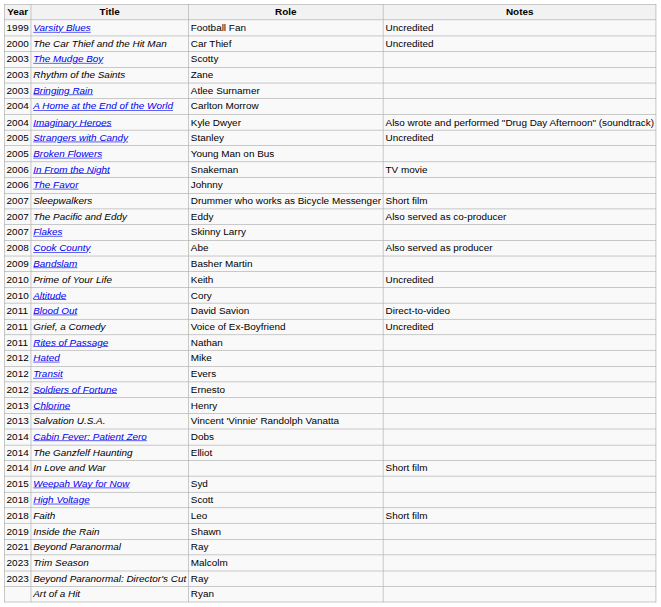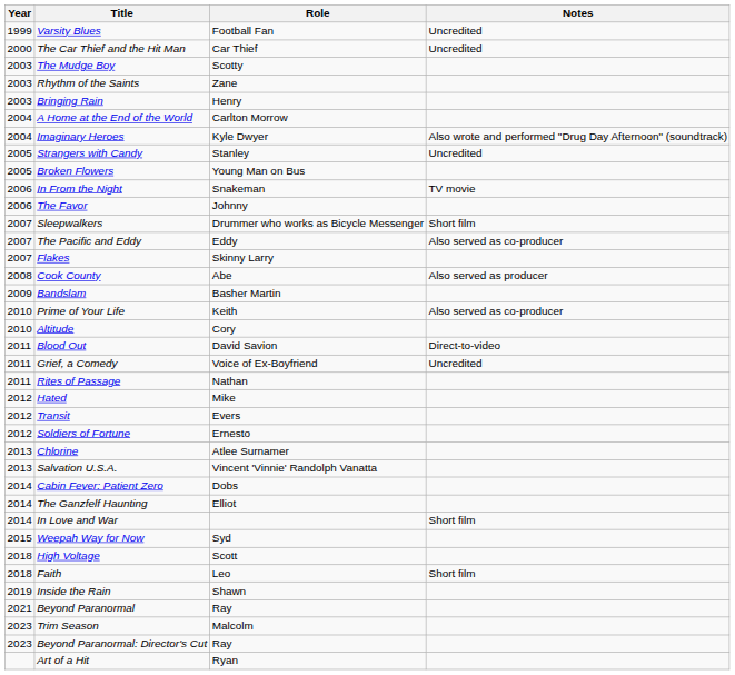 <table class="wikitable sortable">
 <tr>
 <th>Year</th>
 <th>Title</th>
 <th>Role</th>
 <th>Notes</th>
 </tr>
 <tr>
 <td>1999</td>
 <td><em><a href='#'>Varsity Blues</a></em></td>
 <td>Football Fan</td>
 <td>Uncredited</td>
 </tr>
 <tr>
 <td>2000</td>
 <td><em>The Car Thief and the Hit Man</em></td>
 <td>Car Thief</td>
 <td>Uncredited</td>
 </tr>
 <tr>
 <td>2003</td>
 <td><em><a href='#'>The Mudge Boy</a></em></td>
 <td>Scotty</td>
 <td></td>
 </tr>
 <tr>
 <td>2003</td>
 <td><em>Rhythm of the Saints</em></td>
 <td>Zane</td>
 <td></td>
 </tr>
 <tr>
 <td>2003</td>
 <td><em><a href='#'>Bringing Rain</a></em></td>
-<td>Atlee Surnamer</td>
+<td>Henry</td>
 <td></td>
 </tr>
 <tr>
 <td>2004</td>
 <td><em><a href='#'>A Home at the End of the World</a></em></td>
 <td>Carlton Morrow</td>
 <td></td>
 </tr>
 <tr>
 <td>2004</td>
 <td><em><a href='#'>Imaginary Heroes</a></em></td>
 <td>Kyle Dwyer</td>
 <td>Also wrote and performed "Drug Day Afternoon" (soundtrack)</td>
 </tr>
 <tr>
 <td>2005</td>
 <td><em><a href='#'>Strangers with Candy</a></em></td>
 <td>Stanley</td>
 <td>Uncredited</td>
 </tr>
 <tr>
 <td>2005</td>
 <td><em><a href='#'>Broken Flowers</a></em></td>
 <td>Young Man on Bus</td>
 <td></td>
 </tr>
 <tr>
 <td>2006</td>
 <td><em><a href='#'>In From the Night</a></em></td>
 <td>Snakeman</td>
 <td>TV movie</td>
 </tr>
 <tr>
 <td>2006</td>
 <td><em><a href='#'>The Favor</a></em></td>
 <td>Johnny</td>
 <td></td>
 </tr>
 <tr>
 <td>2007</td>
 <td><em>Sleepwalkers</em></td>
 <td>Drummer who works as Bicycle Messenger</td>
 <td>Short film</td>
 </tr>
 <tr>
 <td>2007</td>
 <td><em>The Pacific and Eddy</em></td>
 <td>Eddy</td>
 <td>Also served as co-producer</td>
 </tr>
 <tr>
 <td>2007</td>
 <td><em><a href='#'>Flakes</a></em></td>
 <td>Skinny Larry</td>
 <td></td>
 </tr>
 <tr>
 <td>2008</td>
 <td><em><a href='#'>Cook County</a></em></td>
 <td>Abe</td>
 <td>Also served as producer</td>
 </tr>
 <tr>
 <td>2009</td>
 <td><em><a href='#'>Bandslam</a></em></td>
 <td>Basher Martin</td>
 <td></td>
 </tr>
 <tr>
 <td>2010</td>
 <td><em>Prime of Your Life</em></td>
 <td>Keith</td>
-<td>Uncredited</td>
+<td>Also served as co-producer</td>
 </tr>
 <tr>
 <td>2010</td>
 <td><em><a href='#'>Altitude</a></em></td>
 <td>Cory</td>
 <td></td>
 </tr>
 <tr>
 <td>2011</td>
 <td><em><a href='#'>Blood Out</a></em></td>
 <td>David Savion</td>
 <td>Direct-to-video</td>
 </tr>
 <tr>
 <td>2011</td>
 <td><em>Grief, a Comedy</em></td>
 <td>Voice of Ex-Boyfriend</td>
 <td>Uncredited</td>
 </tr>
 <tr>
 <td>2011</td>
 <td><em><a href='#'>Rites of Passage</a></em></td>
 <td>Nathan</td>
 <td></td>
 </tr>
 <tr>
 <td>2012</td>
 <td><em><a href='#'>Hated</a></em></td>
 <td>Mike</td>
 <td></td>
 </tr>
 <tr>
 <td>2012</td>
 <td><em><a href='#'>Transit</a></em></td>
 <td>Evers</td>
 <td></td>
 </tr>
 <tr>
 <td>2012</td>
 <td><em><a href='#'>Soldiers of Fortune</a></em></td>
 <td>Ernesto</td>
 <td></td>
 </tr>
 <tr>
 <td>2013</td>
 <td><em><a href='#'>Chlorine</a></em></td>
-<td>Henry</td>
+<td>Atlee Surnamer</td>
 <td></td>
 </tr>
 <tr>
 <td>2013</td>
 <td><em>Salvation U.S.A.</em></td>
 <td>Vincent 'Vinnie' Randolph Vanatta</td>
 <td></td>
 </tr>
 <tr>
 <td>2014</td>
 <td><em><a href='#'>Cabin Fever: Patient Zero</a></em></td>
 <td>Dobs</td>
 <td></td>
 </tr>
 <tr>
 <td>2014</td>
 <td><em>The Ganzfelf Haunting</em></td>
 <td>Elliot</td>
 <td></td>
 </tr>
 <tr>
 <td>2014</td>
 <td><em>In Love and War</em></td>
 <td></td>
 <td>Short film</td>
 </tr>
 <tr>
 <td>2015</td>
 <td><em><a href='#'>Weepah Way for Now</a></em></td>
 <td>Syd</td>
 <td></td>
 </tr>
 <tr>
 <td>2018</td>
 <td><em><a href='#'>High Voltage</a></em></td>
 <td>Scott</td>
 <td></td>
 </tr>
 <tr>
 <td>2018</td>
 <td><em>Faith</em></td>
 <td>Leo</td>
 <td>Short film</td>
 </tr>
 <tr>
 <td>2019</td>
 <td><em>Inside the Rain</em></td>
 <td>Shawn</td>
 <td></td>
 </tr>
 <tr>
 <td>2021</td>
 <td><em>Beyond Paranormal</em></td>
 <td>Ray</td>
 <td></td>
 </tr>
 <tr>
 <td>2023</td>
 <td><em>Trim Season</em></td>
 <td>Malcolm</td>
 <td></td>
 </tr>
 <tr>
 <td>2023</td>
 <td><em>Beyond Paranormal: Director's Cut</em></td>
 <td>Ray</td>
 <td></td>
 </tr>
 <tr>
 <td></td>
 <td><em>Art of a Hit</em></td>
 <td>Ryan</td>
 <td></td>
 </tr>
 </table>
